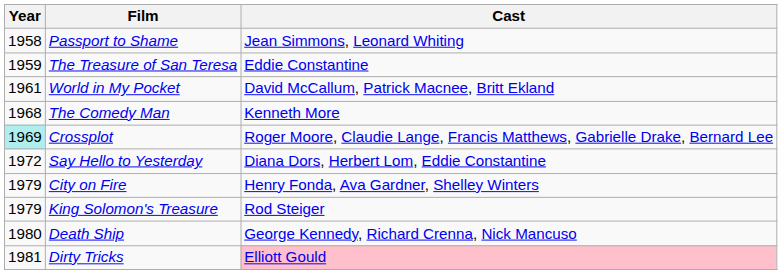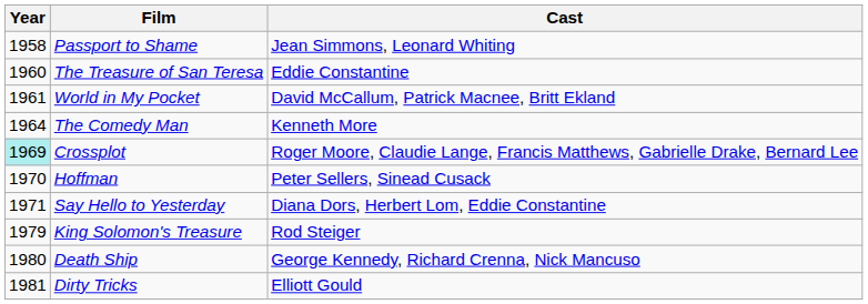 <table class="wikitable">
 <tr>
 <th>Year</th>
 <th>Film</th>
 <th>Cast</th>
 </tr>
 <tr>
 <td>1958</td>
 <td><em><a href='#'>Passport to Shame</a></em></td>
 <td><a href='#'>Jean Simmons</a>, <a href='#'>Leonard Whiting</a></td>
 </tr>
 <tr>
-<td>1959</td>
+<td>1960</td>
 <td><em><a href='#'>The Treasure of San Teresa</a></em></td>
 <td><a href='#'>Eddie Constantine</a></td>
 </tr>
 <tr>
 <td>1961</td>
 <td><em><a href='#'>World in My Pocket</a></em></td>
 <td><a href='#'>David McCallum</a>, <a href='#'>Patrick Macnee</a>, <a href='#'>Britt Ekland</a></td>
 </tr>
 <tr>
-<td>1968</td>
+<td>1964</td>
 <td><em><a href='#'>The Comedy Man</a></em></td>
 <td><a href='#'>Kenneth More</a></td>
 </tr>
 <tr>
 <td style="background: paleturquoise;">1969</td>
 <td><em><a href='#'>Crossplot</a></em></td>
 <td><a href='#'>Roger Moore</a>, <a href='#'>Claudie Lange</a>, <a href='#'>Francis Matthews</a>, <a href='#'>Gabrielle Drake</a>, <a href='#'>Bernard Lee</a></td>
 </tr>
 <tr>
-<td>1972</td>
+<td>1970</td>
+<td><em><a href='#'>Hoffman</a></em></td>
+<td><a href='#'>Peter Sellers</a>, <a href='#'>Sinead Cusack</a></td>
+</tr>
+<tr>
+<td>1971</td>
 <td><em><a href='#'>Say Hello to Yesterday</a></em></td>
 <td><a href='#'>Diana Dors</a>, <a href='#'>Herbert Lom</a>, <a href='#'>Eddie Constantine</a></td>
-</tr>
-<tr>
-<td>1979</td>
-<td><em><a href='#'>City on Fire</a></em></td>
-<td><a href='#'>Henry Fonda</a>, <a href='#'>Ava Gardner</a>, <a href='#'>Shelley Winters</a></td>
 </tr>
 <tr>
 <td>1979</td>
 <td><em><a href='#'>King Solomon's Treasure</a></em></td>
 <td><a href='#'>Rod Steiger</a></td>
 </tr>
 <tr>
 <td>1980</td>
 <td><a href='#'><em>Death Ship</em></a></td>
 <td><a href='#'>George Kennedy</a>, <a href='#'>Richard Crenna</a>, <a href='#'>Nick Mancuso</a></td>
 </tr>
 <tr>
 <td>1981</td>
 <td><em><a href='#'>Dirty Tricks</a></em></td>
-<td style="background: pink;"><a href='#'>Elliott Gould</a></td>
+<td><a href='#'>Elliott Gould</a></td>
 </tr>
 </table>
